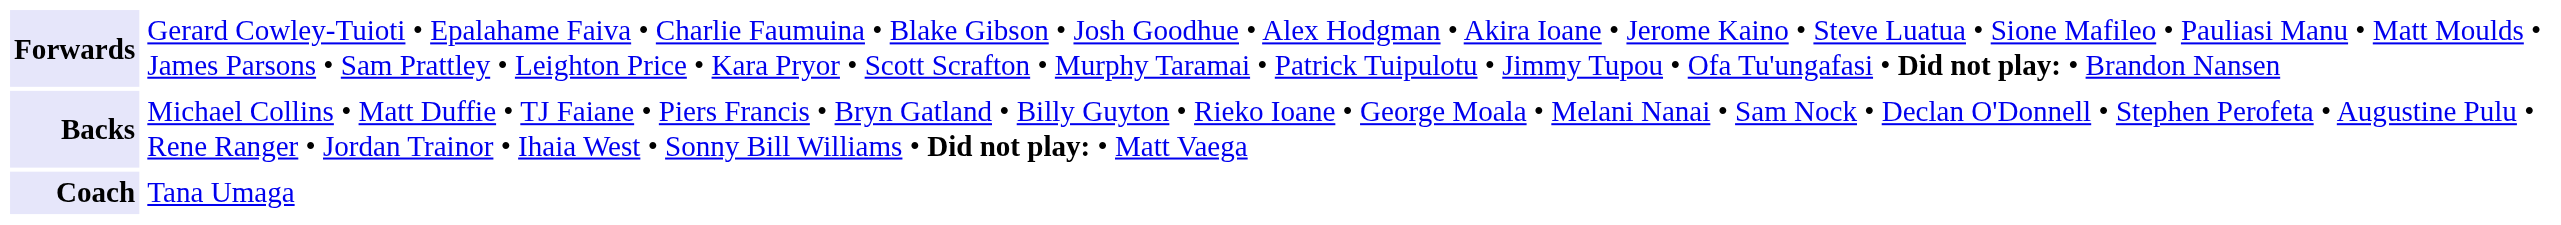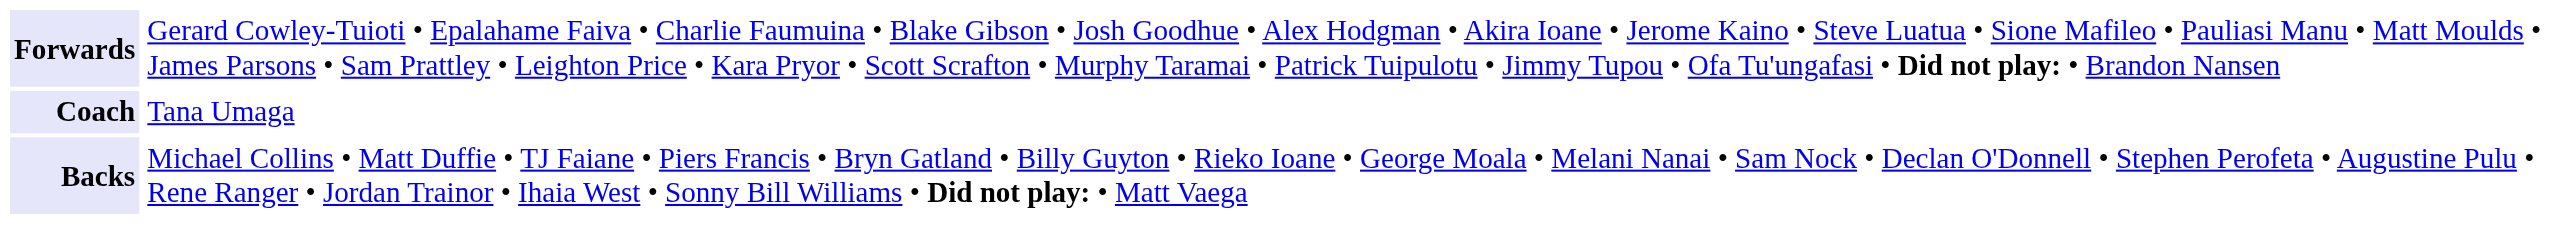 <table cellpadding="2" style="border: 1px solid white; font-size:90%;">
 <tr>
 <td style="text-align:right;" bgcolor="lavender"><strong>Forwards</strong></td>
 <td style="text-align:left;"><a href='#'>Gerard Cowley-Tuioti</a> • <a href='#'>Epalahame Faiva</a> • <a href='#'>Charlie Faumuina</a> • <a href='#'>Blake Gibson</a> • <a href='#'>Josh Goodhue</a> • <a href='#'>Alex Hodgman</a> • <a href='#'>Akira Ioane</a> • <a href='#'>Jerome Kaino</a> • <a href='#'>Steve Luatua</a> • <a href='#'>Sione Mafileo</a> • <a href='#'>Pauliasi Manu</a> • <a href='#'>Matt Moulds</a> • <a href='#'>James Parsons</a> • <a href='#'>Sam Prattley</a> • <a href='#'>Leighton Price</a> • <a href='#'>Kara Pryor</a> • <a href='#'>Scott Scrafton</a> • <a href='#'>Murphy Taramai</a> • <a href='#'>Patrick Tuipulotu</a> • <a href='#'>Jimmy Tupou</a> • <a href='#'>Ofa Tu'ungafasi</a> • <strong>Did not play:</strong> • <a href='#'>Brandon Nansen</a></td>
 </tr>
 <tr>
+<td style="text-align:right;" bgcolor="lavender"><strong>Coach</strong></td>
+<td style="text-align:left;"><a href='#'>Tana Umaga</a></td>
+</tr>
+<tr>
 <td style="text-align:right;" bgcolor="lavender"><strong>Backs</strong></td>
 <td style="text-align:left;"><a href='#'>Michael Collins</a> • <a href='#'>Matt Duffie</a> • <a href='#'>TJ Faiane</a> • <a href='#'>Piers Francis</a> • <a href='#'>Bryn Gatland</a> • <a href='#'>Billy Guyton</a> • <a href='#'>Rieko Ioane</a> • <a href='#'>George Moala</a> • <a href='#'>Melani Nanai</a> • <a href='#'>Sam Nock</a> • <a href='#'>Declan O'Donnell</a> • <a href='#'>Stephen Perofeta</a> • <a href='#'>Augustine Pulu</a> • <a href='#'>Rene Ranger</a> • <a href='#'>Jordan Trainor</a> • <a href='#'>Ihaia West</a> • <a href='#'>Sonny Bill Williams</a> • <strong>Did not play:</strong> • <a href='#'>Matt Vaega</a></td>
 </tr>
-<tr>
-<td style="text-align:right;" bgcolor="lavender"><strong>Coach</strong></td>
-<td style="text-align:left;"><a href='#'>Tana Umaga</a></td>
-</tr>
 </table>
